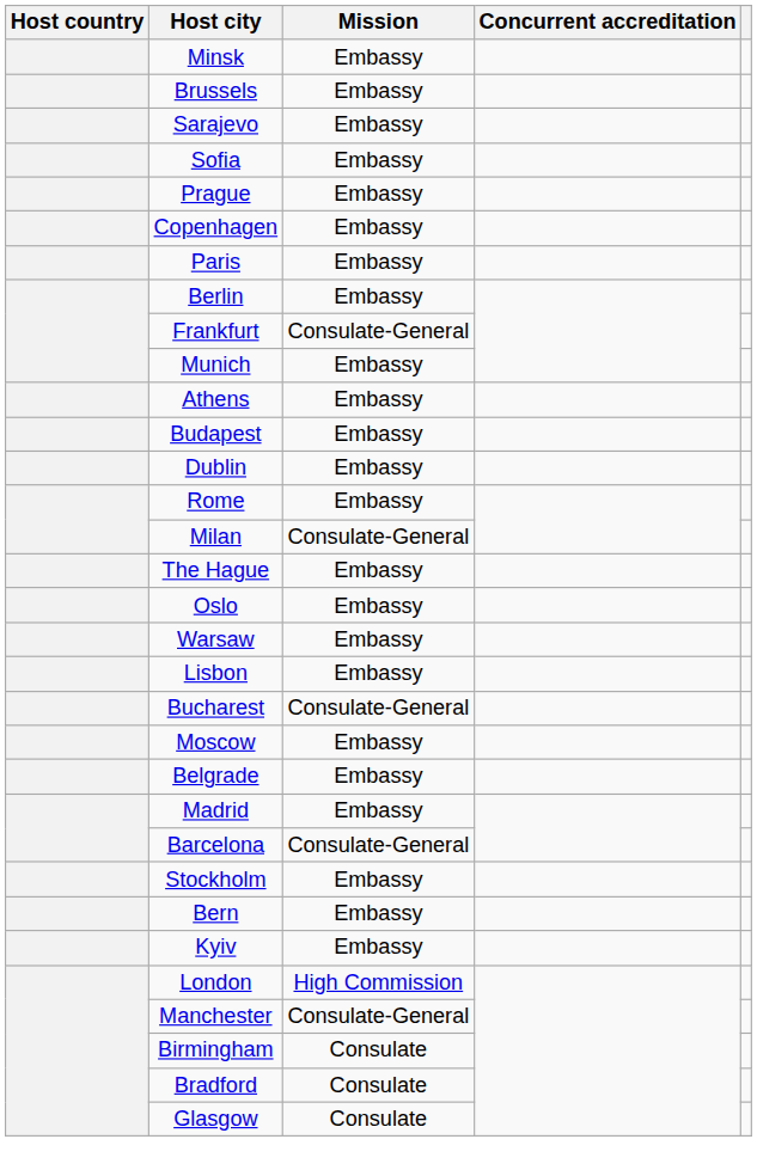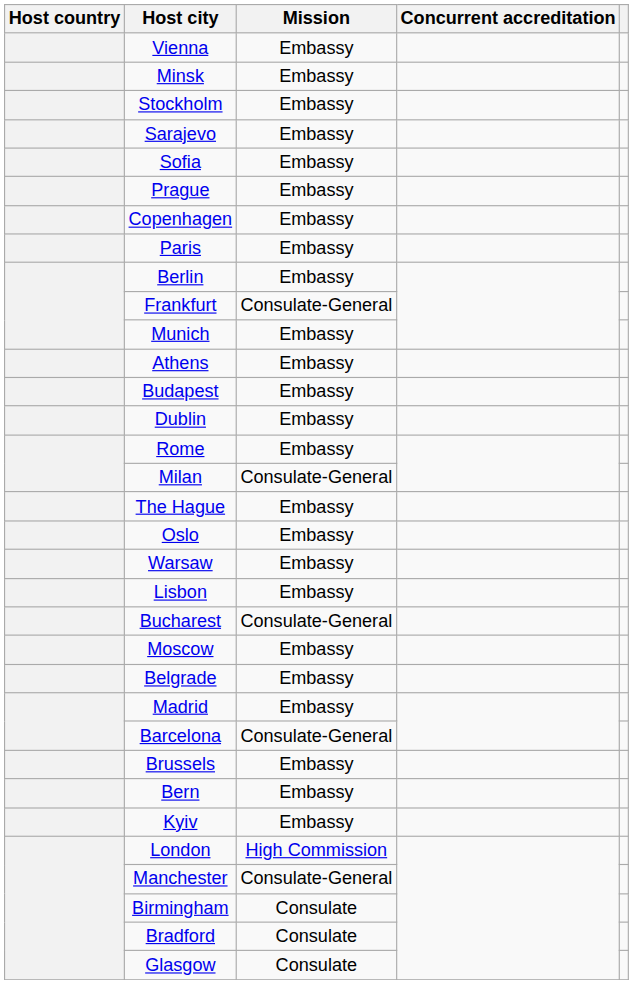 <table class="wikitable plainrowheaders" style="text-align:center;">
 <tr>
 <th scope="col">Host country</th>
 <th scope="col">Host city</th>
 <th scope="col">Mission</th>
 <th scope="col">Concurrent accreditation</th>
 <th scope="col"></th>
 </tr>
 <tr>
 <th scope="row"></th>
+<td><a href='#'>Vienna</a></td>
+<td>Embassy</td>
+<td></td>
+<td></td>
+</tr>
+<tr>
+<th scope="row"></th>
 <td><a href='#'>Minsk</a></td>
 <td>Embassy</td>
 <td></td>
 <td></td>
 </tr>
 <tr>
 <th scope="row"></th>
-<td><a href='#'>Brussels</a></td>
+<td><a href='#'>Stockholm</a></td>
 <td>Embassy</td>
 <td></td>
 <td></td>
 </tr>
 <tr>
 <th scope="row"></th>
 <td><a href='#'>Sarajevo</a></td>
 <td>Embassy</td>
 <td></td>
 <td></td>
 </tr>
 <tr>
 <th scope="row"></th>
 <td><a href='#'>Sofia</a></td>
 <td>Embassy</td>
 <td></td>
 <td></td>
 </tr>
 <tr>
 <th scope="row"></th>
 <td><a href='#'>Prague</a></td>
 <td>Embassy</td>
 <td></td>
 <td></td>
 </tr>
 <tr>
 <th scope="row"></th>
 <td><a href='#'>Copenhagen</a></td>
 <td>Embassy</td>
 <td></td>
 <td></td>
 </tr>
 <tr>
 <th scope="row"></th>
 <td><a href='#'>Paris</a></td>
 <td>Embassy</td>
 <td></td>
 <td></td>
 </tr>
 <tr>
 <th scope="row" rowspan="3"></th>
 <td><a href='#'>Berlin</a></td>
 <td>Embassy</td>
 <td rowspan="3"></td>
 <td></td>
 </tr>
 <tr>
 <td><a href='#'>Frankfurt</a></td>
 <td>Consulate-General</td>
 <td></td>
 </tr>
 <tr>
 <td><a href='#'>Munich</a></td>
 <td>Embassy</td>
 <td></td>
 </tr>
 <tr>
 <th scope="row"></th>
 <td><a href='#'>Athens</a></td>
 <td>Embassy</td>
 <td></td>
 <td></td>
 </tr>
 <tr>
 <th scope="row"></th>
 <td><a href='#'>Budapest</a></td>
 <td>Embassy</td>
 <td></td>
 <td></td>
 </tr>
 <tr>
 <th scope="row"></th>
 <td><a href='#'>Dublin</a></td>
 <td>Embassy</td>
 <td></td>
 <td></td>
 </tr>
 <tr>
 <th scope="row" rowspan="2"></th>
 <td><a href='#'>Rome</a></td>
 <td>Embassy</td>
 <td rowspan="2"></td>
 <td></td>
 </tr>
 <tr>
 <td><a href='#'>Milan</a></td>
 <td>Consulate-General</td>
 <td></td>
 </tr>
 <tr>
 <th scope="row"></th>
 <td><a href='#'>The Hague</a></td>
 <td>Embassy</td>
 <td></td>
 <td></td>
 </tr>
 <tr>
 <th scope="row"></th>
 <td><a href='#'>Oslo</a></td>
 <td>Embassy</td>
 <td></td>
 <td></td>
 </tr>
 <tr>
 <th scope="row"></th>
 <td><a href='#'>Warsaw</a></td>
 <td>Embassy</td>
 <td></td>
 <td></td>
 </tr>
 <tr>
 <th scope="row"></th>
 <td><a href='#'>Lisbon</a></td>
 <td>Embassy</td>
 <td></td>
 <td></td>
 </tr>
 <tr>
 <th scope="row"></th>
 <td><a href='#'>Bucharest</a></td>
 <td>Consulate-General</td>
 <td></td>
 <td></td>
 </tr>
 <tr>
 <th scope="row"></th>
 <td><a href='#'>Moscow</a></td>
 <td>Embassy</td>
 <td></td>
 <td></td>
 </tr>
 <tr>
 <th scope="row"></th>
 <td><a href='#'>Belgrade</a></td>
 <td>Embassy</td>
 <td></td>
 <td></td>
 </tr>
 <tr>
 <th scope="row" rowspan="2"></th>
 <td><a href='#'>Madrid</a></td>
 <td>Embassy</td>
 <td rowspan="2"></td>
 <td></td>
 </tr>
 <tr>
 <td><a href='#'>Barcelona</a></td>
 <td>Consulate-General</td>
 <td></td>
 </tr>
 <tr>
 <th scope="row"></th>
-<td><a href='#'>Stockholm</a></td>
+<td><a href='#'>Brussels</a></td>
 <td>Embassy</td>
 <td></td>
 <td></td>
 </tr>
 <tr>
 <th scope="row"></th>
 <td><a href='#'>Bern</a></td>
 <td>Embassy</td>
 <td></td>
 <td></td>
 </tr>
 <tr>
 <th scope="row"></th>
 <td><a href='#'>Kyiv</a></td>
 <td>Embassy</td>
 <td></td>
 <td></td>
 </tr>
 <tr>
 <th scope="row" rowspan="5"></th>
 <td><a href='#'>London</a></td>
 <td><a href='#'>High Commission</a></td>
 <td rowspan="5"></td>
 <td></td>
 </tr>
 <tr>
 <td><a href='#'>Manchester</a></td>
 <td>Consulate-General</td>
 <td></td>
 </tr>
 <tr>
 <td><a href='#'>Birmingham</a></td>
 <td>Consulate</td>
 <td></td>
 </tr>
 <tr>
 <td><a href='#'>Bradford</a></td>
 <td>Consulate</td>
 <td></td>
 </tr>
 <tr>
 <td><a href='#'>Glasgow</a></td>
 <td>Consulate</td>
 <td></td>
 </tr>
 </table>
